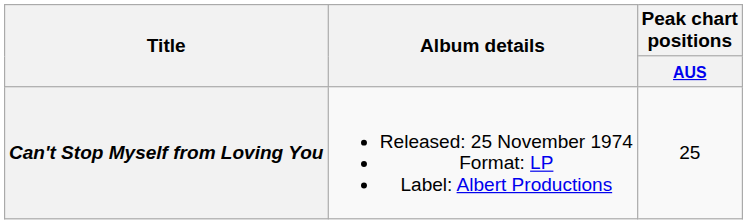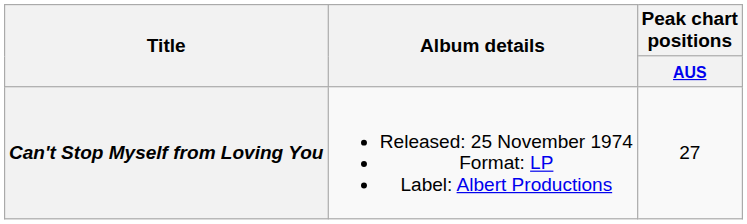 <table class="wikitable plainrowheaders" style="text-align:center;" border="1">
 <tr>
 <th scope="col" rowspan="2">Title</th>
 <th scope="col" rowspan="2">Album details</th>
 <th scope="col" colspan="1">Peak chart<br>positions</th>
 </tr>
 <tr>
 <th scope="col" style="text-align:center;"><small><a href='#'>AUS</a><br></small></th>
 </tr>
 <tr>
 <th scope="row"><em>Can't Stop Myself from Loving You</em></th>
 <td><br><ul><li>Released: 25 November 1974</li><li>Format: <a href='#'>LP</a></li><li>Label: <a href='#'>Albert Productions</a></li></ul></td>
-<td align="center">25</td>
+<td align="center">27</td>
 </tr>
 </table>
